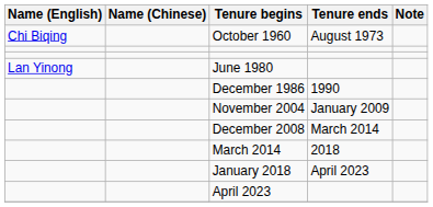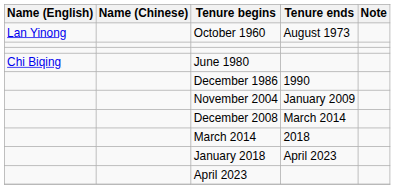 <table class="wikitable">
 <tr>
 <th>Name (English)</th>
 <th>Name (Chinese)</th>
 <th>Tenure begins</th>
 <th>Tenure ends</th>
 <th>Note</th>
 </tr>
 <tr>
-<td><a href='#'>Chi Biqing</a></td>
+<td><a href='#'>Lan Yinong</a></td>
 <td></td>
 <td>October 1960</td>
 <td>August 1973</td>
 <td></td>
 </tr>
 <tr>
 <td></td>
 <td></td>
 <td></td>
 <td></td>
 <td></td>
 </tr>
 <tr>
 <td></td>
 <td></td>
 <td></td>
 <td></td>
 <td></td>
 </tr>
 <tr>
-<td><a href='#'>Lan Yinong</a></td>
+<td><a href='#'>Chi Biqing</a></td>
 <td></td>
 <td>June 1980</td>
 <td></td>
 <td></td>
 </tr>
 <tr>
 <td></td>
 <td></td>
 <td>December 1986</td>
 <td>1990</td>
 <td></td>
 </tr>
 <tr>
 <td></td>
 <td></td>
 <td>November 2004</td>
 <td>January 2009</td>
 <td></td>
 </tr>
 <tr>
 <td></td>
 <td></td>
 <td>December 2008</td>
 <td>March 2014</td>
 <td></td>
 </tr>
 <tr>
 <td></td>
 <td></td>
 <td>March 2014</td>
 <td>2018</td>
 <td></td>
 </tr>
 <tr>
 <td></td>
 <td></td>
 <td>January 2018</td>
 <td>April 2023</td>
 <td></td>
 </tr>
 <tr>
 <td></td>
 <td></td>
 <td>April 2023</td>
 <td></td>
 <td></td>
 </tr>
 <tr>
 </tr>
 </table>
